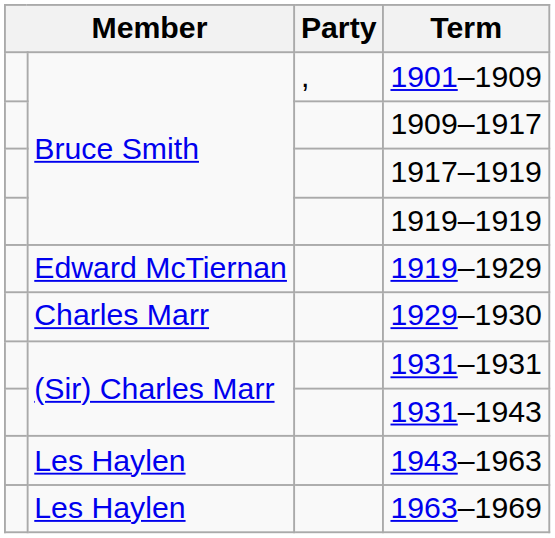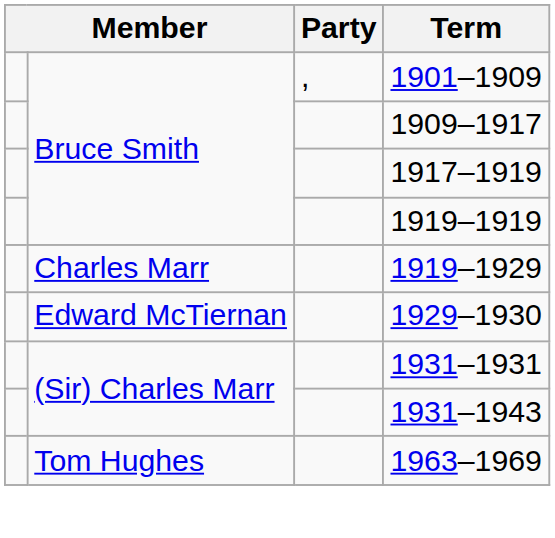 <table class="wikitable">
 <tr>
 <th colspan="2">Member</th>
 <th>Party</th>
 <th>Term</th>
 </tr>
 <tr>
 <td> </td>
 <td rowspan="4"><a href='#'>Bruce Smith</a></td>
 <td>, </td>
 <td><a href='#'>1901</a>–1909</td>
 </tr>
 <tr>
 <td> </td>
 <td></td>
 <td>1909–1917</td>
 </tr>
 <tr>
 <td> </td>
 <td></td>
 <td>1917–1919</td>
 </tr>
 <tr>
 <td> </td>
 <td></td>
 <td>1919–1919</td>
 </tr>
 <tr>
 <td> </td>
-<td><a href='#'>Edward McTiernan</a></td>
+<td><a href='#'>Charles Marr</a></td>
 <td></td>
 <td><a href='#'>1919</a>–1929</td>
 </tr>
 <tr>
 <td> </td>
-<td><a href='#'>Charles Marr</a></td>
+<td><a href='#'>Edward McTiernan</a></td>
 <td></td>
 <td><a href='#'>1929</a>–1930</td>
 </tr>
 <tr>
 <td> </td>
 <td rowspan="2"><a href='#'>(Sir) Charles Marr</a></td>
 <td></td>
 <td><a href='#'>1931</a>–1931</td>
 </tr>
 <tr>
 <td> </td>
 <td></td>
 <td><a href='#'>1931</a>–1943</td>
 </tr>
 <tr>
 <td> </td>
-<td><a href='#'>Les Haylen</a></td>
-<td></td>
-<td><a href='#'>1943</a>–1963</td>
-</tr>
-<tr>
-<td> </td>
-<td><a href='#'>Les Haylen</a></td>
+<td><a href='#'>Tom Hughes</a></td>
 <td></td>
 <td><a href='#'>1963</a>–1969</td>
 </tr>
 </table>
